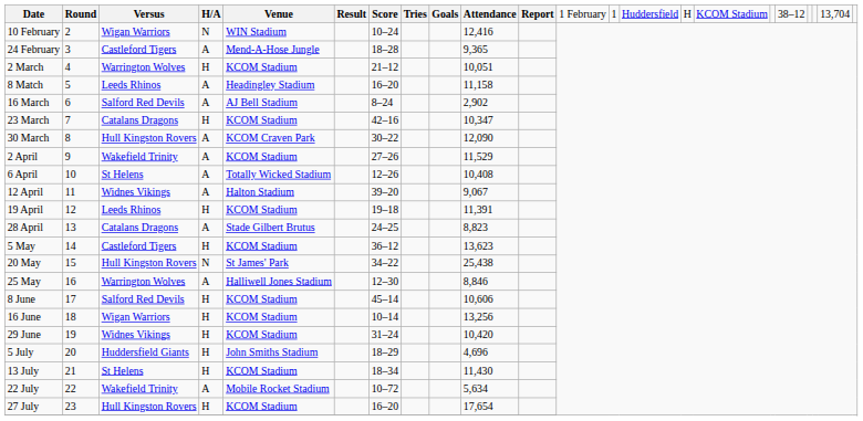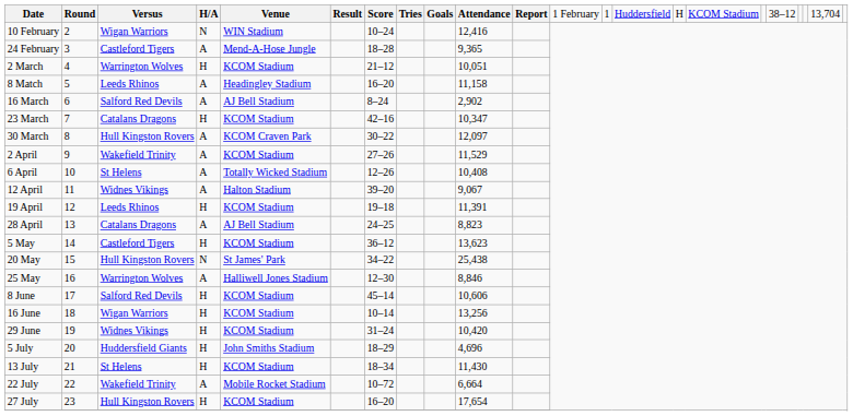 <table class="wikitable defaultleft col2center col4center col7center col10right" style="font-size:90%;">
 <tr>
 <th>Date</th>
 <th>Round</th>
 <th>Versus</th>
 <th>H/A</th>
 <th>Venue</th>
 <th>Result</th>
 <th>Score</th>
 <th>Tries</th>
 <th>Goals</th>
 <th>Attendance</th>
 <th>Report</th>
 <td>1 February</td>
 <td>1</td>
 <td> <a href='#'>Huddersfield</a></td>
 <td>H</td>
 <td><a href='#'>KCOM Stadium</a></td>
 <td></td>
 <td>38–12</td>
 <td></td>
 <td></td>
 <td>13,704</td>
 <td></td>
 </tr>
 <tr>
 <td>10 February</td>
 <td>2</td>
 <td> <a href='#'>Wigan Warriors</a></td>
 <td>N</td>
 <td><a href='#'>WIN Stadium</a></td>
 <td></td>
 <td>10–24</td>
 <td></td>
 <td></td>
 <td>12,416</td>
 <td></td>
 </tr>
 <tr>
 <td>24 February</td>
 <td>3</td>
 <td> <a href='#'>Castleford Tigers</a></td>
 <td>A</td>
 <td><a href='#'>Mend-A-Hose Jungle</a></td>
 <td></td>
 <td>18–28</td>
 <td></td>
 <td></td>
 <td>9,365</td>
 <td></td>
 </tr>
 <tr>
 <td>2 March</td>
 <td>4</td>
 <td> <a href='#'>Warrington Wolves</a></td>
 <td>H</td>
 <td><a href='#'>KCOM Stadium</a></td>
 <td></td>
 <td>21–12</td>
 <td></td>
 <td></td>
 <td>10,051</td>
 <td></td>
 </tr>
 <tr>
 <td>8 Match</td>
 <td>5</td>
 <td> <a href='#'>Leeds Rhinos</a></td>
 <td>A</td>
 <td><a href='#'>Headingley Stadium</a></td>
 <td></td>
 <td>16–20</td>
 <td></td>
 <td></td>
 <td>11,158</td>
 <td></td>
 </tr>
 <tr>
 <td>16 March</td>
 <td>6</td>
 <td> <a href='#'>Salford Red Devils</a></td>
 <td>A</td>
 <td><a href='#'>AJ Bell Stadium</a></td>
 <td></td>
 <td>8–24</td>
 <td></td>
 <td></td>
 <td>2,902</td>
 <td></td>
 </tr>
 <tr>
 <td>23 March</td>
 <td>7</td>
 <td> <a href='#'>Catalans Dragons</a></td>
 <td>H</td>
 <td><a href='#'>KCOM Stadium</a></td>
 <td></td>
 <td>42–16</td>
 <td></td>
 <td></td>
 <td>10,347</td>
 <td></td>
 </tr>
 <tr>
 <td>30 March</td>
 <td>8</td>
 <td> <a href='#'>Hull Kingston Rovers</a></td>
 <td>A</td>
 <td><a href='#'>KCOM Craven Park</a></td>
 <td></td>
 <td>30–22</td>
 <td></td>
 <td></td>
-<td>12,090</td>
+<td>12,097</td>
 <td></td>
 </tr>
 <tr>
 <td>2 April</td>
 <td>9</td>
 <td> <a href='#'>Wakefield Trinity</a></td>
 <td>A</td>
 <td><a href='#'>KCOM Stadium</a></td>
 <td></td>
 <td>27–26</td>
 <td></td>
 <td></td>
 <td>11,529</td>
 <td></td>
 </tr>
 <tr>
 <td>6 April</td>
 <td>10</td>
 <td> <a href='#'>St Helens</a></td>
 <td>A</td>
 <td><a href='#'>Totally Wicked Stadium</a></td>
 <td></td>
 <td>12–26</td>
 <td></td>
 <td></td>
 <td>10,408</td>
 <td></td>
 </tr>
 <tr>
 <td>12 April</td>
 <td>11</td>
 <td> <a href='#'>Widnes Vikings</a></td>
 <td>A</td>
 <td><a href='#'>Halton Stadium</a></td>
 <td></td>
 <td>39–20</td>
 <td></td>
 <td></td>
 <td>9,067</td>
 <td></td>
 </tr>
 <tr>
 <td>19 April</td>
 <td>12</td>
 <td> <a href='#'>Leeds Rhinos</a></td>
 <td>H</td>
 <td><a href='#'>KCOM Stadium</a></td>
 <td></td>
 <td>19–18</td>
 <td></td>
 <td></td>
 <td>11,391</td>
 <td></td>
 </tr>
 <tr>
 <td>28 April</td>
 <td>13</td>
 <td> <a href='#'>Catalans Dragons</a></td>
 <td>A</td>
-<td><a href='#'>Stade Gilbert Brutus</a></td>
+<td><a href='#'>AJ Bell Stadium</a></td>
 <td></td>
 <td>24–25</td>
 <td></td>
 <td></td>
 <td>8,823</td>
 <td></td>
 </tr>
 <tr>
 <td>5 May</td>
 <td>14</td>
 <td> <a href='#'>Castleford Tigers</a></td>
 <td>H</td>
 <td><a href='#'>KCOM Stadium</a></td>
 <td></td>
 <td>36–12</td>
 <td></td>
 <td></td>
 <td>13,623</td>
 <td></td>
 </tr>
 <tr>
 <td>20 May</td>
 <td>15</td>
 <td> <a href='#'>Hull Kingston Rovers</a></td>
 <td>N</td>
 <td><a href='#'>St James' Park</a></td>
 <td></td>
 <td>34–22</td>
 <td></td>
 <td></td>
 <td>25,438</td>
 <td></td>
 </tr>
 <tr>
 <td>25 May</td>
 <td>16</td>
 <td> <a href='#'>Warrington Wolves</a></td>
 <td>A</td>
 <td><a href='#'>Halliwell Jones Stadium</a></td>
 <td></td>
 <td>12–30</td>
 <td></td>
 <td></td>
 <td>8,846</td>
 <td></td>
 </tr>
 <tr>
 <td>8 June</td>
 <td>17</td>
 <td> <a href='#'>Salford Red Devils</a></td>
 <td>H</td>
 <td><a href='#'>KCOM Stadium</a></td>
 <td></td>
 <td>45–14</td>
 <td></td>
 <td></td>
 <td>10,606</td>
 <td></td>
 </tr>
 <tr>
 <td>16 June</td>
 <td>18</td>
 <td> <a href='#'>Wigan Warriors</a></td>
 <td>H</td>
 <td><a href='#'>KCOM Stadium</a></td>
 <td></td>
 <td>10–14</td>
 <td></td>
 <td></td>
 <td>13,256</td>
 <td></td>
 </tr>
 <tr>
 <td>29 June</td>
 <td>19</td>
 <td> <a href='#'>Widnes Vikings</a></td>
 <td>H</td>
 <td><a href='#'>KCOM Stadium</a></td>
 <td></td>
 <td>31–24</td>
 <td></td>
 <td></td>
 <td>10,420</td>
 <td></td>
 </tr>
 <tr>
 <td>5 July</td>
 <td>20</td>
 <td> <a href='#'>Huddersfield Giants</a></td>
 <td>H</td>
 <td><a href='#'>John Smiths Stadium</a></td>
 <td></td>
 <td>18–29</td>
 <td></td>
 <td></td>
 <td>4,696</td>
 <td></td>
 </tr>
 <tr>
 <td>13 July</td>
 <td>21</td>
 <td> <a href='#'>St Helens</a></td>
 <td>H</td>
 <td><a href='#'>KCOM Stadium</a></td>
 <td></td>
 <td>18–34</td>
 <td></td>
 <td></td>
 <td>11,430</td>
 <td></td>
 </tr>
 <tr>
 <td>22 July</td>
 <td>22</td>
 <td> <a href='#'>Wakefield Trinity</a></td>
 <td>A</td>
 <td><a href='#'>Mobile Rocket Stadium</a></td>
 <td></td>
 <td>10–72</td>
 <td></td>
 <td></td>
-<td>5,634</td>
+<td>6,664</td>
 <td></td>
 </tr>
 <tr>
 <td>27 July</td>
 <td>23</td>
 <td> <a href='#'>Hull Kingston Rovers</a></td>
 <td>H</td>
 <td><a href='#'>KCOM Stadium</a></td>
 <td></td>
 <td>16–20</td>
 <td></td>
 <td></td>
 <td>17,654</td>
 <td></td>
 </tr>
 <tr>
 </tr>
 </table>
